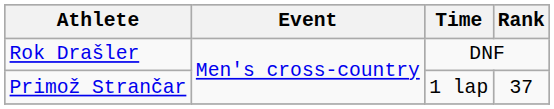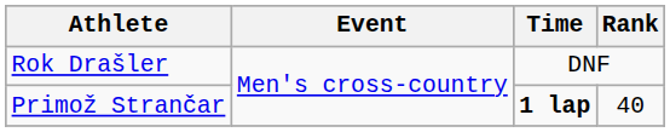 <table class=wikitable style="font-size:90%">
 <tr>
 <th>Athlete</th>
 <th>Event</th>
 <th>Time</th>
 <th>Rank</th>
 </tr>
 <tr align=center>
 <td align=left><a href='#'>Rok Drašler</a></td>
 <td align=left rowspan=2><a href='#'>Men's cross-country</a></td>
 <td colspan=2>DNF</td>
 </tr>
 <tr align=center>
 <td align=left><a href='#'>Primož Strančar</a></td>
-<td>1 lap</td>
-<td>37</td>
+<td><strong>1 lap</strong></td>
+<td>40</td>
 </tr>
 </table>
